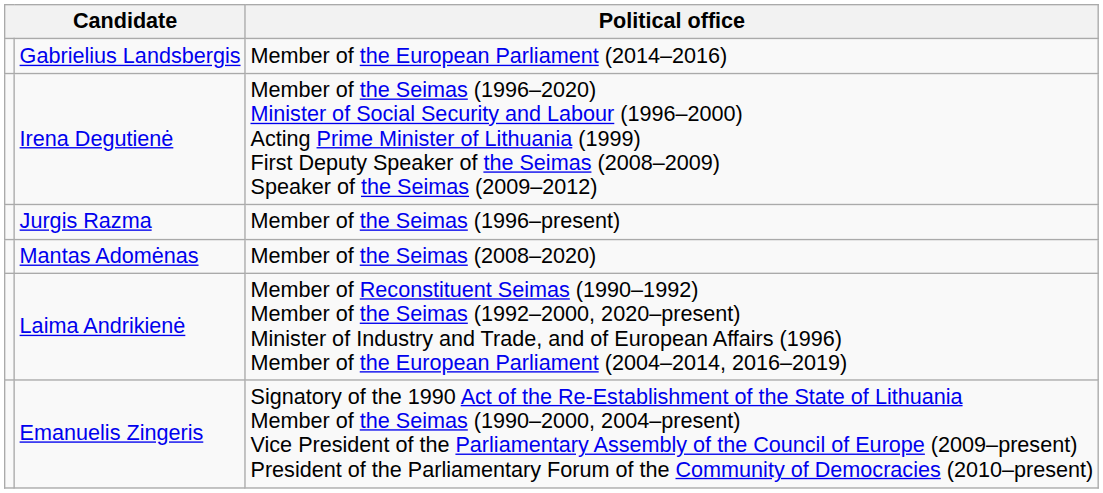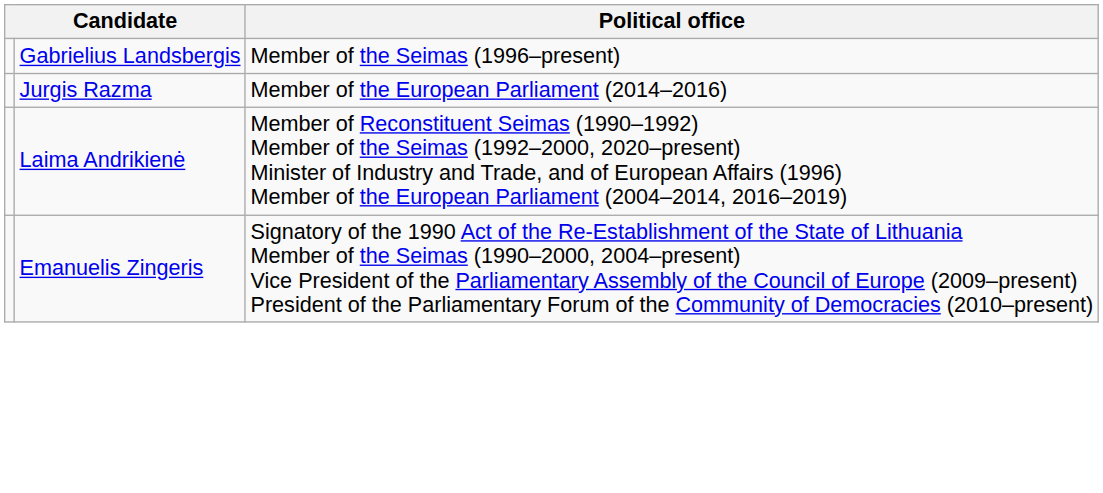 <table class="wikitable sortable" style="text-align:left">
 <tr>
 <th colspan="2">Candidate</th>
 <th>Political office</th>
 </tr>
 <tr>
 <td></td>
 <td><a href='#'>Gabrielius Landsbergis</a></td>
-<td>Member of <a href='#'>the European Parliament</a> (2014–2016)</td>
-</tr>
-<tr>
-<td></td>
-<td><a href='#'>Irena Degutienė</a></td>
-<td>Member of <a href='#'>the Seimas</a> (1996–2020)<br><a href='#'>Minister of Social Security and Labour</a> (1996–2000)<br>Acting <a href='#'>Prime Minister of Lithuania</a> (1999)<br>First Deputy Speaker of <a href='#'>the Seimas</a> (2008–2009)<br>Speaker of <a href='#'>the Seimas</a> (2009–2012)</td>
+<td>Member of <a href='#'>the Seimas</a> (1996–present)</td>
 </tr>
 <tr>
 <td></td>
 <td><a href='#'>Jurgis Razma</a></td>
-<td>Member of <a href='#'>the Seimas</a> (1996–present)</td>
-</tr>
-<tr>
-<td></td>
-<td><a href='#'>Mantas Adomėnas</a></td>
-<td>Member of <a href='#'>the Seimas</a> (2008–2020)</td>
+<td>Member of <a href='#'>the European Parliament</a> (2014–2016)</td>
 </tr>
 <tr>
 <td></td>
 <td><a href='#'>Laima Andrikienė</a></td>
 <td>Member of <a href='#'>Reconstituent Seimas</a> (1990–1992)<br>Member of <a href='#'>the Seimas</a> (1992–2000, 2020–present)<br>Minister of Industry and Trade, and of European Affairs (1996)<br>Member of <a href='#'>the European Parliament</a> (2004–2014, 2016–2019)</td>
 </tr>
 <tr>
 <td></td>
 <td><a href='#'>Emanuelis Zingeris</a></td>
 <td>Signatory of the 1990 <a href='#'>Act of the Re-Establishment of the State of Lithuania</a><br>Member of <a href='#'>the Seimas</a> (1990–2000, 2004–present)<br>Vice President of the <a href='#'>Parliamentary Assembly of the Council of Europe</a> (2009–present)<br>President of the Parliamentary Forum of the <a href='#'>Community of Democracies</a> (2010–present)</td>
 </tr>
 </table>
